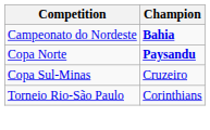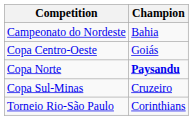 <table class="wikitable">
 <tr>
 <th>Competition</th>
 <th>Champion</th>
 </tr>
 <tr>
 <td><a href='#'>Campeonato do Nordeste</a></td>
-<td><strong><a href='#'>Bahia</a></strong></td>
+<td><a href='#'>Bahia</a></td>
+</tr>
+<tr>
+<td><a href='#'>Copa Centro-Oeste</a></td>
+<td><a href='#'>Goiás</a></td>
 </tr>
 <tr>
 <td><a href='#'>Copa Norte</a></td>
 <td><strong><a href='#'>Paysandu</a></strong></td>
 </tr>
 <tr>
 <td><a href='#'>Copa Sul-Minas</a></td>
 <td><a href='#'>Cruzeiro</a></td>
 </tr>
 <tr>
 <td><a href='#'>Torneio Rio-São Paulo</a></td>
 <td><a href='#'>Corinthians</a></td>
 </tr>
 </table>
